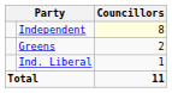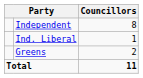 <table class="wikitable">
 <tr>
 <th colspan="2">Party</th>
 <th>Councillors</th>
 </tr>
 <tr>
 <td> </td>
 <td><a href='#'>Independent</a></td>
-<td align=right style="background: lightyellow;">8</td>
+<td align=right>8</td>
+</tr>
+<tr>
+<td> </td>
+<td><a href='#'>Ind. Liberal</a></td>
+<td align=right>1</td>
 </tr>
 <tr>
 <td> </td>
 <td><a href='#'>Greens</a></td>
 <td align=right>2</td>
 </tr>
 <tr>
-<td> </td>
-<td><a href='#'>Ind. Liberal</a></td>
-<td align=right>1</td>
-</tr>
-<tr>
 <td colspan="2"><strong>Total</strong></td>
 <td align=right><strong>11</strong></td>
 </tr>
 </table>
